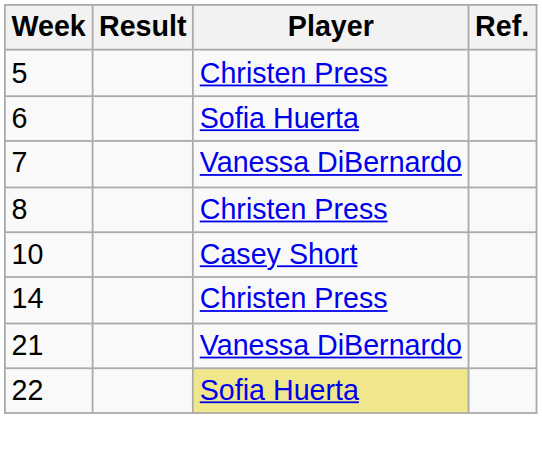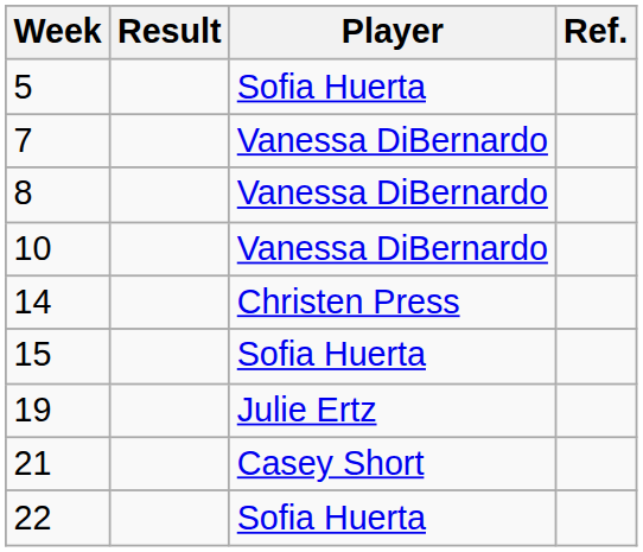 <table class="wikitable sortable">
 <tr>
 <th data-sort-type=number>Week</th>
 <th>Result</th>
 <th>Player</th>
 <th class=unsortable>Ref.</th>
 </tr>
 <tr ->
 <td>5</td>
-<td></td>
-<td> <a href='#'>Christen Press</a></td>
-<td></td>
-</tr>
-<tr>
-<td>6</td>
 <td></td>
 <td> <a href='#'>Sofia Huerta</a></td>
 <td></td>
 </tr>
 <tr>
 <td>7</td>
 <td></td>
 <td> <a href='#'>Vanessa DiBernardo</a></td>
 <td></td>
 </tr>
 <tr>
 <td>8</td>
 <td></td>
-<td> <a href='#'>Christen Press</a></td>
+<td> <a href='#'>Vanessa DiBernardo</a></td>
 <td></td>
 </tr>
 <tr>
 <td>10</td>
 <td></td>
-<td> <a href='#'>Casey Short</a></td>
+<td> <a href='#'>Vanessa DiBernardo</a></td>
 <td></td>
 </tr>
 <tr>
 <td>14</td>
 <td></td>
 <td> <a href='#'>Christen Press</a></td>
 <td></td>
 </tr>
 <tr>
+<td>15</td>
+<td></td>
+<td> <a href='#'>Sofia Huerta</a></td>
+<td></td>
+</tr>
+<tr>
+<td>19</td>
+<td></td>
+<td> <a href='#'>Julie Ertz</a></td>
+<td></td>
+</tr>
+<tr>
 <td>21</td>
 <td></td>
-<td> <a href='#'>Vanessa DiBernardo</a></td>
+<td> <a href='#'>Casey Short</a></td>
 <td></td>
 </tr>
 <tr>
 <td>22</td>
 <td></td>
-<td style="background: khaki;"> <a href='#'>Sofia Huerta</a></td>
+<td> <a href='#'>Sofia Huerta</a></td>
 <td></td>
 </tr>
 </table>
